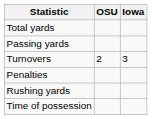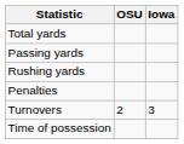 <table class="wikitable">
 <tr>
 <th>Statistic</th>
 <th>OSU</th>
 <th>Iowa</th>
 </tr>
 <tr>
 <td>Total yards</td>
 <td></td>
 <td></td>
 </tr>
 <tr>
 <td>Passing yards</td>
 <td></td>
 <td></td>
 </tr>
 <tr>
-<td>Turnovers</td>
-<td>2</td>
-<td>3</td>
+<td>Rushing yards</td>
+<td></td>
+<td></td>
 </tr>
 <tr>
 <td>Penalties</td>
 <td></td>
 <td></td>
 </tr>
 <tr>
-<td>Rushing yards</td>
-<td></td>
-<td></td>
+<td>Turnovers</td>
+<td>2</td>
+<td>3</td>
 </tr>
 <tr>
 <td>Time of possession</td>
 <td></td>
 <td></td>
 </tr>
 </table>
